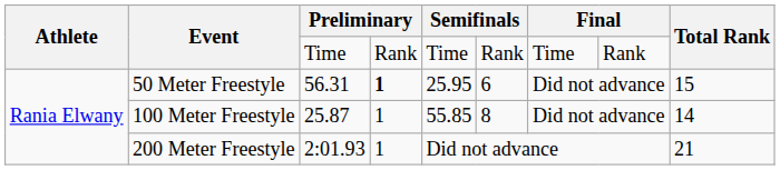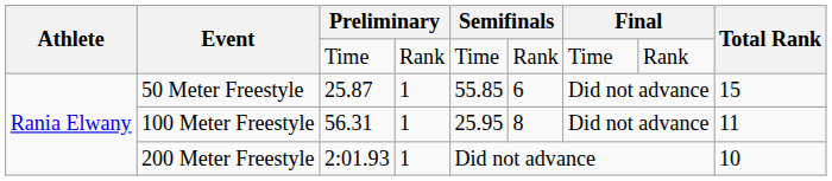 <table class="wikitable">
 <tr>
 <th rowspan="2">Athlete</th>
 <th rowspan="2">Event</th>
 <th colspan="2">Preliminary</th>
 <th colspan="2">Semifinals</th>
 <th colspan="2">Final</th>
 <th rowspan="2">Total Rank</th>
 </tr>
 <tr>
 <td>Time</td>
 <td>Rank</td>
 <td>Time</td>
 <td>Rank</td>
 <td>Time</td>
 <td>Rank</td>
 </tr>
 <tr>
 <td rowspan="3"><a href='#'>Rania Elwany</a></td>
 <td>50 Meter Freestyle</td>
-<td>56.31</td>
-<td><strong>1</strong></td>
-<td>25.95</td>
+<td>25.87</td>
+<td>1</td>
+<td>55.85</td>
 <td>6</td>
 <td colspan="2">Did not advance</td>
 <td>15</td>
 </tr>
 <tr>
 <td>100 Meter Freestyle</td>
-<td>25.87</td>
+<td>56.31</td>
 <td>1</td>
-<td>55.85</td>
+<td>25.95</td>
 <td>8</td>
 <td colspan="2">Did not advance</td>
-<td>14</td>
+<td>11</td>
 </tr>
 <tr>
 <td>200 Meter Freestyle</td>
 <td>2:01.93</td>
 <td>1</td>
 <td colspan="4">Did not advance</td>
-<td>21</td>
+<td>10</td>
 </tr>
 </table>
